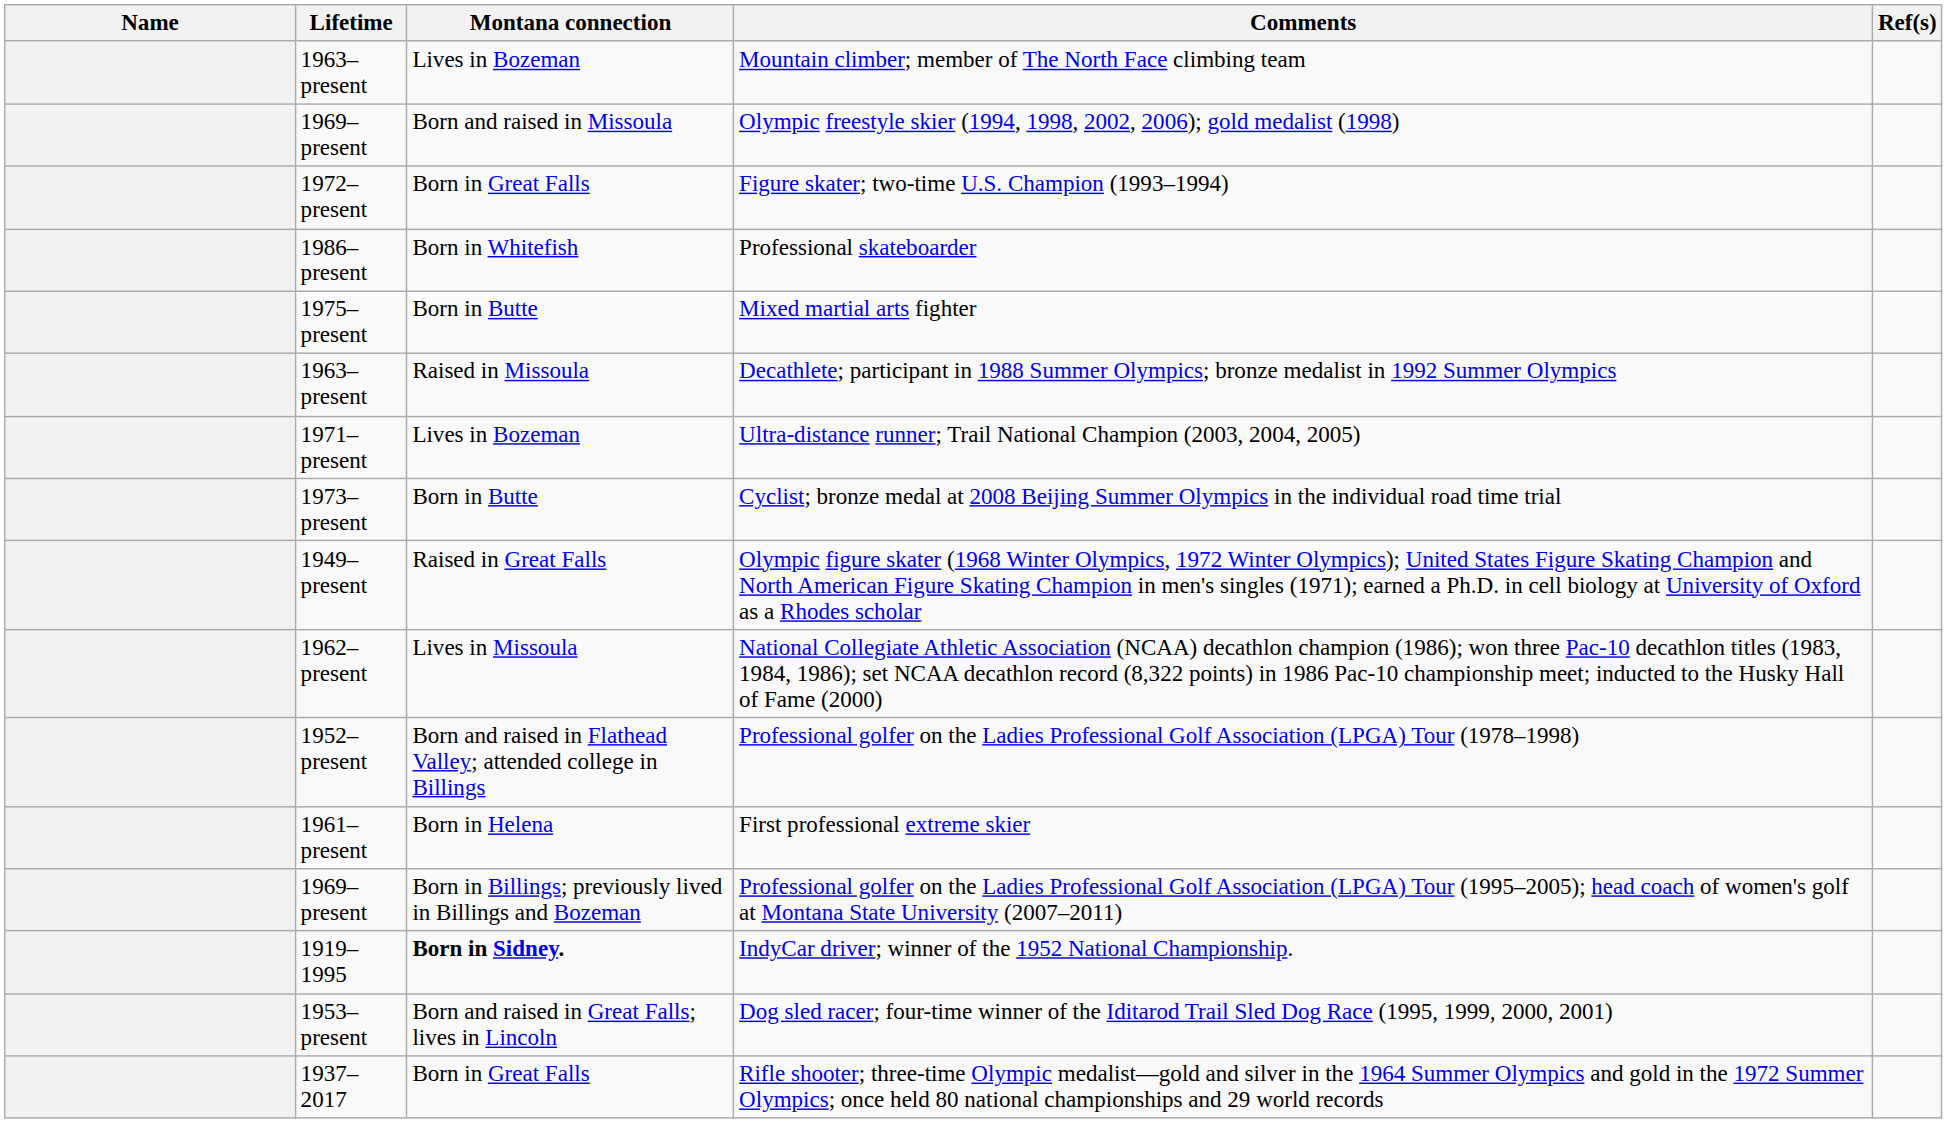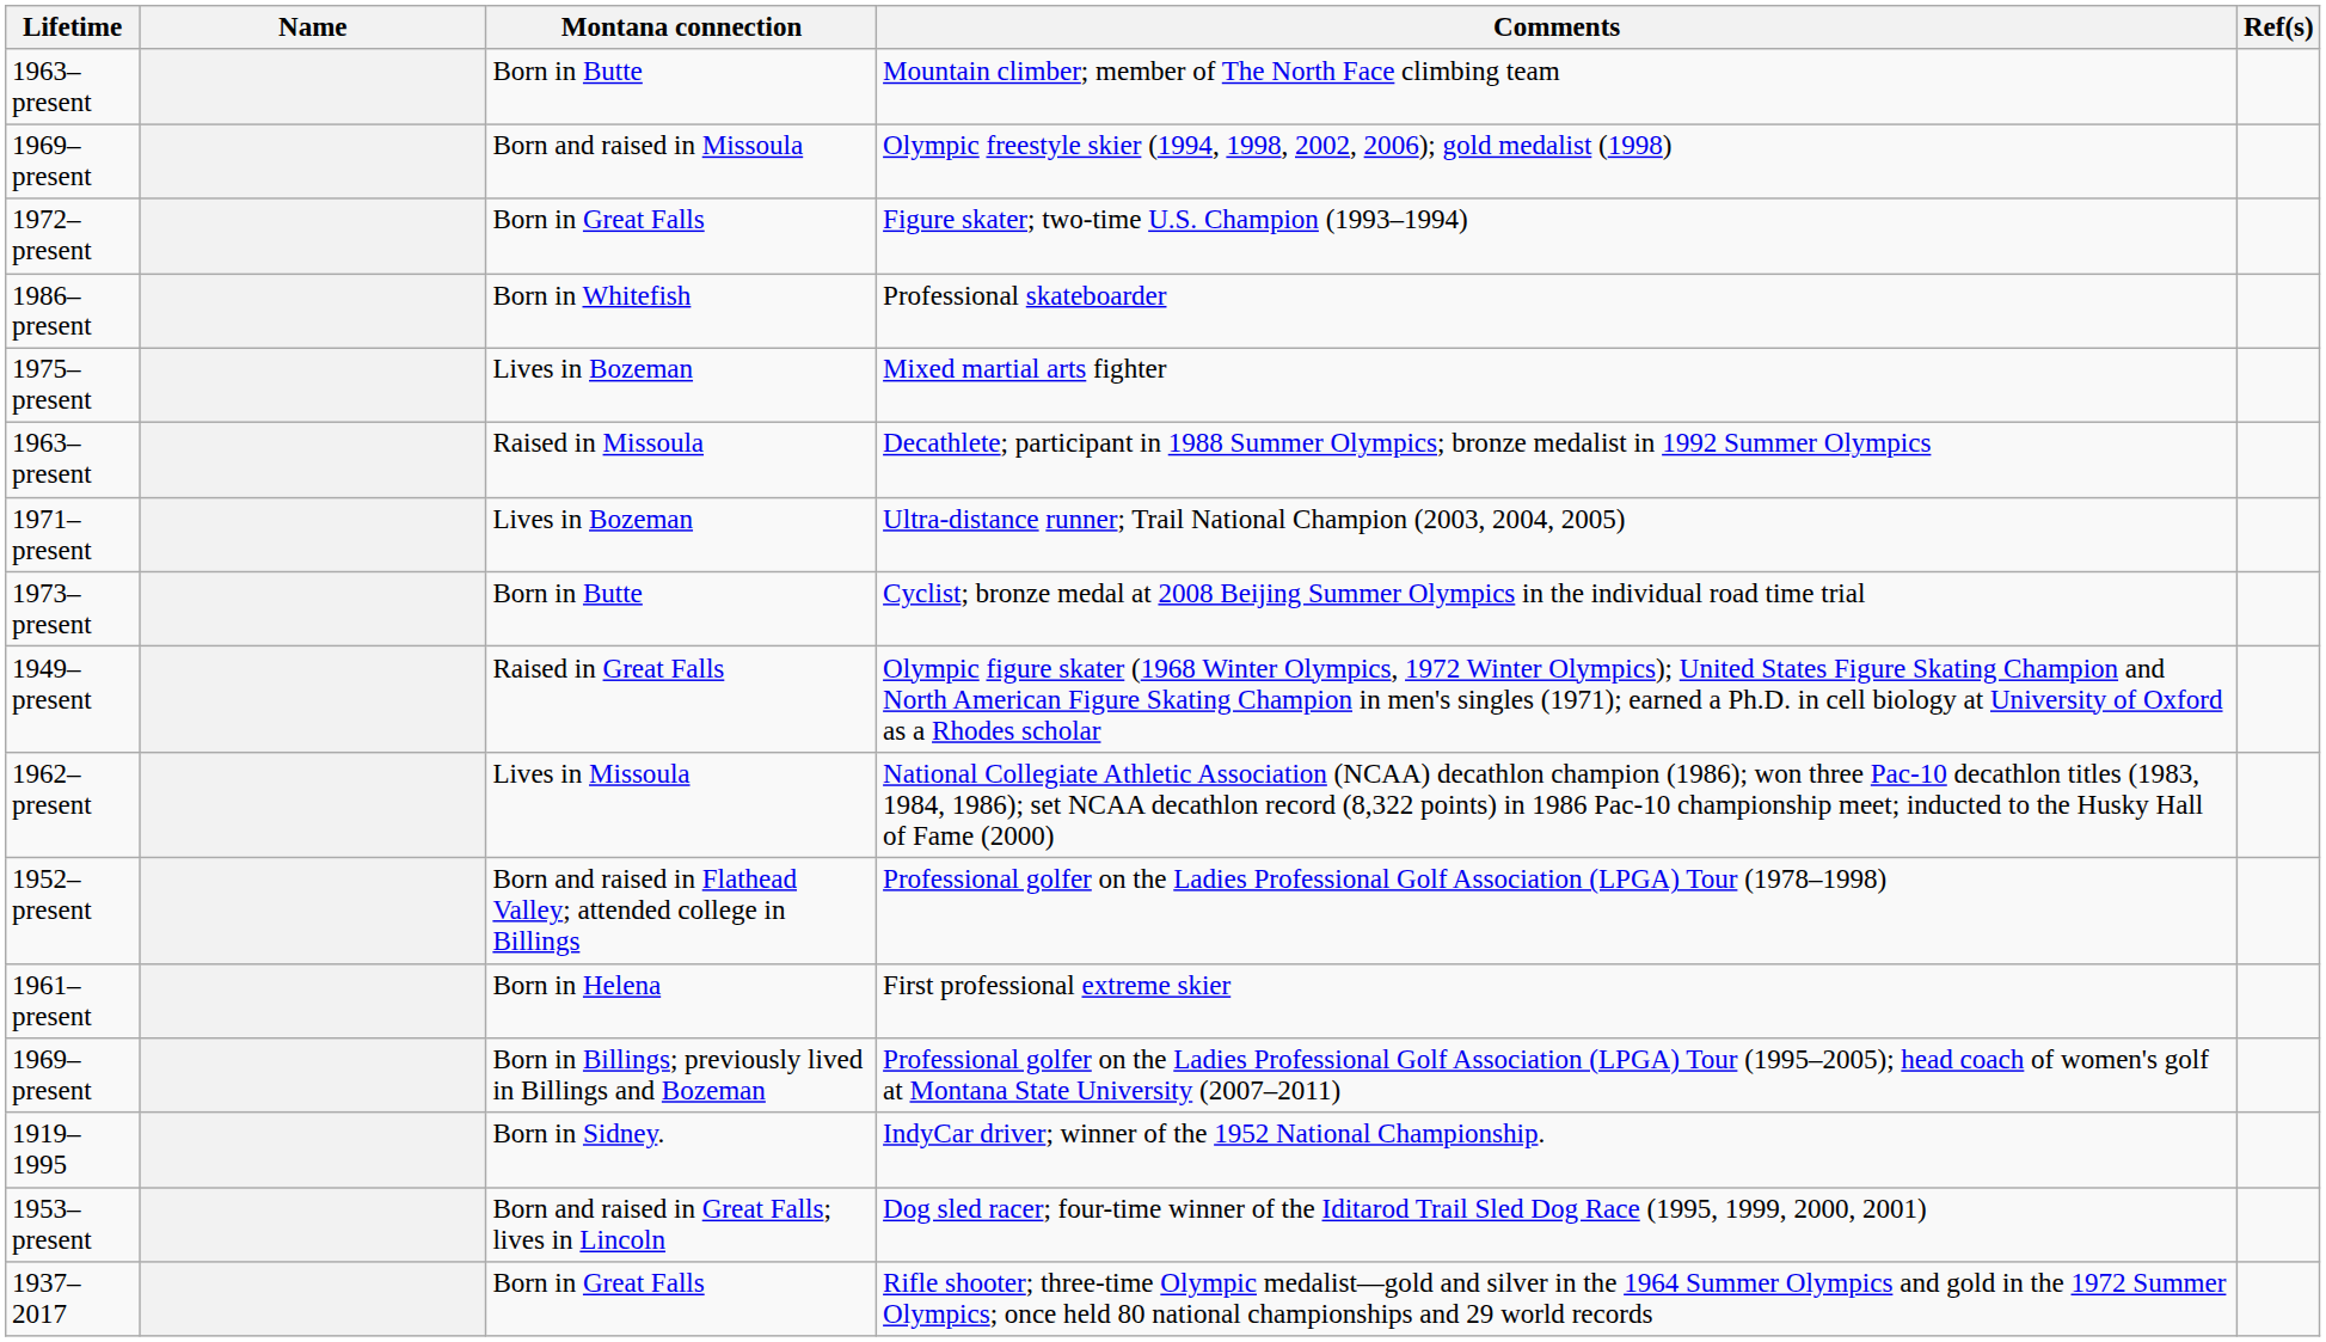 <table class="sortable wikitable plainrowheaders" width="85%">
 <tr>
+<th scope="col">Lifetime</th>
 <th width="15%" scope="col">Name</th>
-<th scope="col">Lifetime</th>
 <th class="unsortable" scope="col">Montana connection</th>
 <th class="unsortable" scope="col">Comments</th>
 <th class="unsortable" width="2%" scope="col">Ref(s)</th>
 </tr>
 <tr valign="top">
+<td>1963–present</td>
 <th scope="row"></th>
-<td>1963–present</td>
-<td>Lives in <a href='#'>Bozeman</a></td>
+<td>Born in <a href='#'>Butte</a></td>
 <td><a href='#'>Mountain climber</a>; member of <a href='#'>The North Face</a> climbing team</td>
 <td align="center"></td>
 </tr>
 <tr valign="top">
+<td>1969–present</td>
 <th scope="row"></th>
-<td>1969–present</td>
 <td>Born and raised in <a href='#'>Missoula</a></td>
 <td><a href='#'>Olympic</a> <a href='#'>freestyle skier</a> (<a href='#'>1994</a>, <a href='#'>1998</a>, <a href='#'>2002</a>, <a href='#'>2006</a>); <a href='#'>gold medalist</a> (<a href='#'>1998</a>)</td>
 <td align="center"></td>
 </tr>
 <tr valign="top">
+<td>1972–present</td>
 <th scope="row"></th>
-<td>1972–present</td>
 <td>Born in <a href='#'>Great Falls</a></td>
 <td><a href='#'>Figure skater</a>; two-time <a href='#'>U.S. Champion</a> (1993–1994)</td>
 <td align="center"></td>
 </tr>
 <tr valign="top">
+<td>1986–present</td>
 <th scope="row"></th>
-<td>1986–present</td>
 <td>Born in <a href='#'>Whitefish</a></td>
 <td>Professional <a href='#'>skateboarder</a></td>
 <td align="center"></td>
 </tr>
 <tr valign="top">
+<td>1975–present</td>
 <th scope="row"></th>
-<td>1975–present</td>
-<td>Born in <a href='#'>Butte</a></td>
+<td>Lives in <a href='#'>Bozeman</a></td>
 <td><a href='#'>Mixed martial arts</a> fighter</td>
 <td align="center"></td>
 </tr>
 <tr valign="top">
+<td>1963–present</td>
 <th scope="row"></th>
-<td>1963–present</td>
 <td>Raised in <a href='#'>Missoula</a></td>
 <td><a href='#'>Decathlete</a>; participant in <a href='#'>1988 Summer Olympics</a>; bronze medalist in <a href='#'>1992 Summer Olympics</a></td>
 <td align="center"></td>
 </tr>
 <tr valign="top">
+<td>1971–present</td>
 <th scope="row"></th>
-<td>1971–present</td>
 <td>Lives in <a href='#'>Bozeman</a></td>
 <td><a href='#'>Ultra-distance</a> <a href='#'>runner</a>;  Trail National Champion (2003, 2004, 2005)</td>
 <td align="center"></td>
 </tr>
 <tr valign="top">
+<td>1973–present</td>
 <th scope="row"></th>
-<td>1973–present</td>
 <td>Born in <a href='#'>Butte</a></td>
 <td><a href='#'>Cyclist</a>; bronze medal at <a href='#'>2008 Beijing Summer Olympics</a> in the individual road time trial</td>
 <td align="center"></td>
 </tr>
 <tr valign="top">
+<td>1949–present</td>
 <th scope="row"></th>
-<td>1949–present</td>
 <td>Raised in <a href='#'>Great Falls</a></td>
 <td><a href='#'>Olympic</a> <a href='#'>figure skater</a> (<a href='#'>1968 Winter Olympics</a>, <a href='#'>1972 Winter Olympics</a>); <a href='#'>United States Figure Skating Champion</a> and <a href='#'>North American Figure Skating Champion</a> in men's singles (1971); earned a Ph.D. in cell biology at <a href='#'>University of Oxford</a> as a <a href='#'>Rhodes scholar</a></td>
 <td align="center"></td>
 </tr>
 <tr valign="top">
+<td>1962–present</td>
 <th scope="row"></th>
-<td>1962–present</td>
 <td>Lives in <a href='#'>Missoula</a></td>
 <td><a href='#'>National Collegiate Athletic Association</a> (NCAA) decathlon champion (1986); won three <a href='#'>Pac-10</a> decathlon titles (1983, 1984, 1986); set NCAA decathlon record (8,322 points) in 1986 Pac-10 championship meet; inducted to the Husky Hall of Fame (2000)</td>
 <td align="center"></td>
 </tr>
 <tr valign="top">
+<td>1952–present</td>
 <th scope="row"></th>
-<td>1952–present</td>
 <td>Born and raised in <a href='#'>Flathead Valley</a>; attended college in <a href='#'>Billings</a></td>
 <td><a href='#'>Professional golfer</a> on the <a href='#'>Ladies Professional Golf Association (LPGA) Tour</a> (1978–1998)</td>
 <td align="center"></td>
 </tr>
 <tr valign="top">
+<td>1961–present</td>
 <th scope="row"></th>
-<td>1961–present</td>
 <td>Born in <a href='#'>Helena</a></td>
 <td>First professional <a href='#'>extreme skier</a></td>
 <td align="center"></td>
 </tr>
 <tr valign="top">
+<td>1969–present</td>
 <th scope="row"></th>
-<td>1969–present</td>
 <td>Born in <a href='#'>Billings</a>; previously lived in Billings and <a href='#'>Bozeman</a></td>
 <td><a href='#'>Professional golfer</a> on the <a href='#'>Ladies Professional Golf Association (LPGA) Tour</a> (1995–2005); <a href='#'>head coach</a> of women's golf at <a href='#'>Montana State University</a> (2007–2011)</td>
 <td align="center"></td>
 </tr>
 <tr valign="top">
+<td>1919–1995</td>
 <th scope="row"></th>
-<td>1919–1995</td>
-<td><strong>Born in <a href='#'>Sidney</a>.</strong></td>
+<td>Born in <a href='#'>Sidney</a>.</td>
 <td><a href='#'>IndyCar driver</a>; winner of the <a href='#'>1952 National Championship</a>.</td>
 <td align="center"></td>
 </tr>
 <tr valign="top">
+<td>1953–present</td>
 <th scope="row"></th>
-<td>1953–present</td>
 <td>Born and raised in <a href='#'>Great Falls</a>; lives in <a href='#'>Lincoln</a></td>
 <td><a href='#'>Dog sled racer</a>; four-time winner of the <a href='#'>Iditarod Trail Sled Dog Race</a> (1995, 1999, 2000, 2001)</td>
 <td align="center"></td>
 </tr>
 <tr valign="top">
+<td>1937–2017</td>
 <th scope="row"></th>
-<td>1937–2017</td>
 <td>Born in <a href='#'>Great Falls</a></td>
 <td><a href='#'>Rifle shooter</a>; three-time <a href='#'>Olympic</a> medalist—gold and silver in the <a href='#'>1964 Summer Olympics</a> and gold in the <a href='#'>1972 Summer Olympics</a>; once held 80 national championships and 29 world records</td>
 <td align="center"></td>
 </tr>
 </table>
